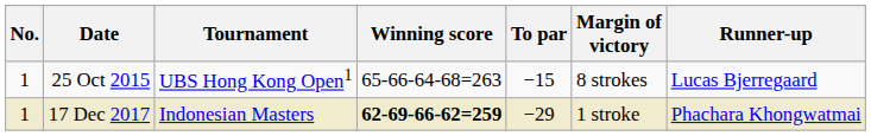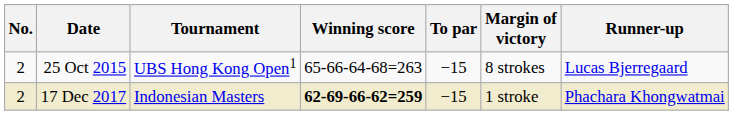 <table class="wikitable" style="font-size:95%;">
 <tr>
 <th>No.</th>
 <th>Date</th>
 <th>Tournament</th>
 <th>Winning score</th>
 <th>To par</th>
 <th>Margin of<br>victory</th>
 <th>Runner-up</th>
 </tr>
 <tr>
-<td align=center>1</td>
+<td align=center>2</td>
 <td align=right>25 Oct <a href='#'>2015</a></td>
 <td><a href='#'>UBS Hong Kong Open</a><sup>1</sup></td>
 <td>65-66-64-68=263</td>
 <td align=center>−15</td>
 <td>8 strokes</td>
 <td> <a href='#'>Lucas Bjerregaard</a></td>
 </tr>
 <tr style="background:#f2ecce;">
-<td align=center>1</td>
+<td align=center>2</td>
 <td align=right>17 Dec <a href='#'>2017</a></td>
 <td><a href='#'>Indonesian Masters</a></td>
 <td><strong>62-69-66-62=259</strong></td>
-<td align=center>−29</td>
+<td align=center>−15</td>
 <td>1 stroke</td>
 <td> <a href='#'>Phachara Khongwatmai</a></td>
 </tr>
 </table>
